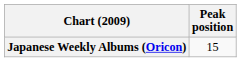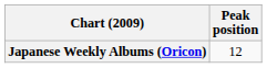 <table class="wikitable sortable plainrowheaders" style="text-align:center">
 <tr>
 <th scope="col">Chart (2009)</th>
 <th scope="col">Peak<br>position</th>
 </tr>
 <tr>
 <th scope="row">Japanese Weekly Albums (<a href='#'>Oricon</a>)</th>
-<td>15</td>
+<td>12</td>
 </tr>
 </table>
